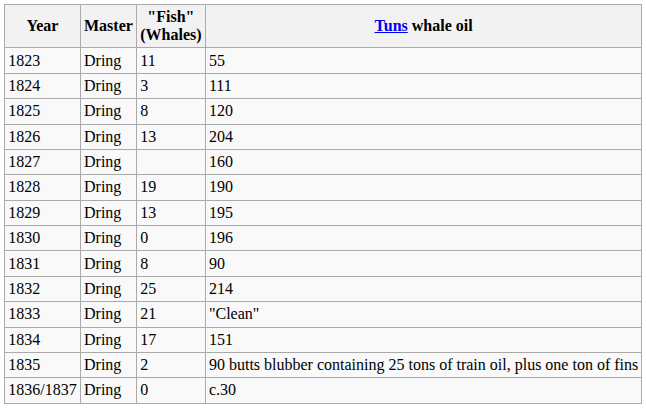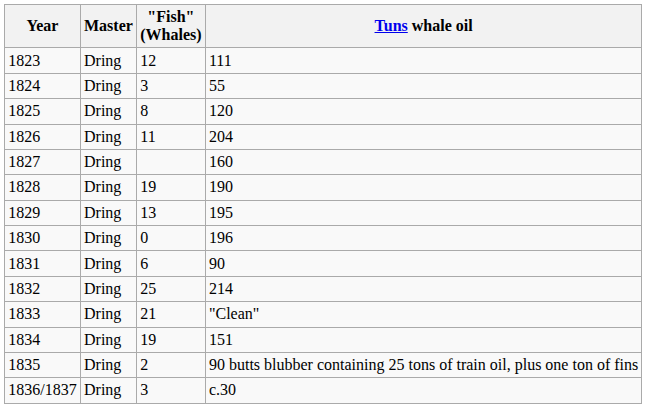 <table class="sortable wikitable">
 <tr>
 <th>Year</th>
 <th>Master</th>
 <th>"Fish"<br>(Whales)</th>
 <th><a href='#'>Tuns</a> whale oil</th>
 </tr>
 <tr>
 <td>1823</td>
 <td>Dring</td>
-<td>11</td>
-<td>55</td>
+<td>12</td>
+<td>111</td>
 </tr>
 <tr>
 <td>1824</td>
 <td>Dring</td>
 <td>3</td>
-<td>111</td>
+<td>55</td>
 </tr>
 <tr>
 <td>1825</td>
 <td>Dring</td>
 <td>8</td>
 <td>120</td>
 </tr>
 <tr>
 <td>1826</td>
 <td>Dring</td>
-<td>13</td>
+<td>11</td>
 <td>204</td>
 </tr>
 <tr>
 <td>1827</td>
 <td>Dring</td>
 <td></td>
 <td>160</td>
 </tr>
 <tr>
 <td>1828</td>
 <td>Dring</td>
 <td>19</td>
 <td>190</td>
 </tr>
 <tr>
 <td>1829</td>
 <td>Dring</td>
 <td>13</td>
 <td>195</td>
 </tr>
 <tr>
 <td>1830</td>
 <td>Dring</td>
 <td>0</td>
 <td>196</td>
 </tr>
 <tr>
 <td>1831</td>
 <td>Dring</td>
-<td>8</td>
+<td>6</td>
 <td>90</td>
 </tr>
 <tr>
 <td>1832</td>
 <td>Dring</td>
 <td>25</td>
 <td>214</td>
 </tr>
 <tr>
 <td>1833</td>
 <td>Dring</td>
 <td>21</td>
 <td>"Clean"</td>
 </tr>
 <tr>
 <td>1834</td>
 <td>Dring</td>
-<td>17</td>
+<td>19</td>
 <td>151</td>
 </tr>
 <tr>
 <td>1835</td>
 <td>Dring</td>
 <td>2</td>
 <td>90 butts blubber containing 25 tons of train oil, plus one ton of fins</td>
 </tr>
 <tr>
 <td>1836/1837</td>
 <td>Dring</td>
-<td>0</td>
+<td>3</td>
 <td>c.30</td>
 </tr>
 <tr>
 </tr>
 </table>
